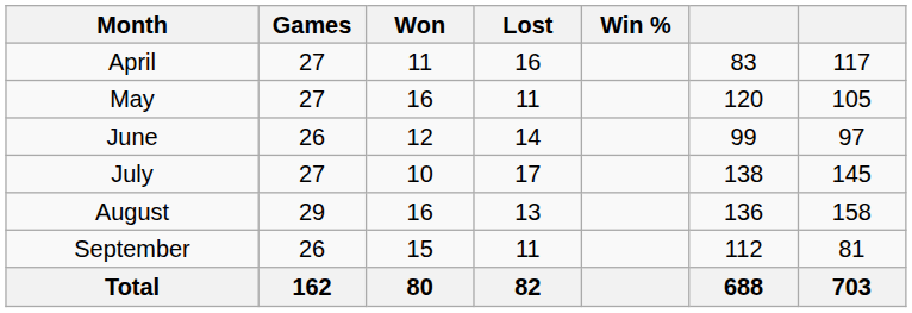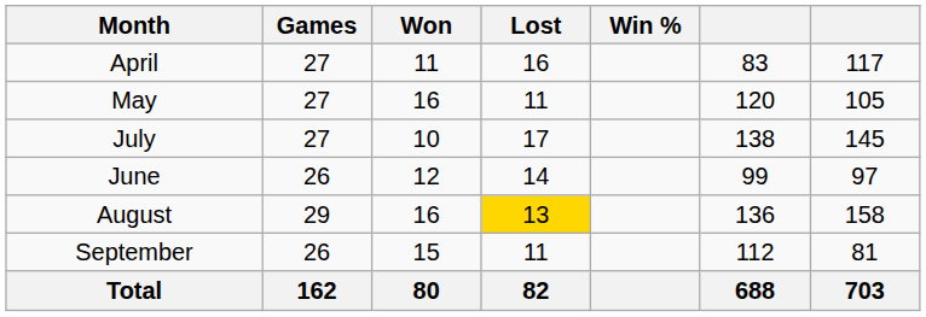 <table class="wikitable" style="font-size:95%; text-align:center; width:38em;margin: 0.5em auto;">
 <tr>
 <th width="28%">Month</th>
 <th width="12%">Games</th>
 <th width="12%">Won</th>
 <th width="12%">Lost</th>
 <th width="12%">Win %</th>
 <th width="12%"></th>
 <th width="12%"></th>
 </tr>
 <tr>
 <td>April</td>
 <td>27</td>
 <td>11</td>
 <td>16</td>
 <td></td>
 <td>83</td>
 <td>117</td>
 </tr>
 <tr>
 <td>May</td>
 <td>27</td>
 <td>16</td>
 <td>11</td>
 <td></td>
 <td>120</td>
 <td>105</td>
 </tr>
 <tr>
+<td>July</td>
+<td>27</td>
+<td>10</td>
+<td>17</td>
+<td></td>
+<td>138</td>
+<td>145</td>
+</tr>
+<tr>
 <td>June</td>
 <td>26</td>
 <td>12</td>
 <td>14</td>
 <td></td>
 <td>99</td>
 <td>97</td>
 </tr>
 <tr>
-<td>July</td>
-<td>27</td>
-<td>10</td>
-<td>17</td>
-<td></td>
-<td>138</td>
-<td>145</td>
-</tr>
-<tr>
 <td>August</td>
 <td>29</td>
 <td>16</td>
-<td>13</td>
+<td style="background: gold;">13</td>
 <td></td>
 <td>136</td>
 <td>158</td>
 </tr>
 <tr>
 <td>September</td>
 <td>26</td>
 <td>15</td>
 <td>11</td>
 <td></td>
 <td>112</td>
 <td>81</td>
 </tr>
 <tr>
 <th>Total</th>
 <th>162</th>
 <th>80</th>
 <th>82</th>
 <th></th>
 <th>688</th>
 <th>703</th>
 </tr>
 </table>
